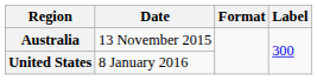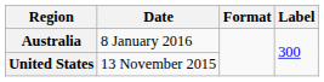 <table class="wikitable sortable plainrowheaders">
 <tr>
 <th scope="col">Region</th>
 <th scope="col">Date</th>
 <th scope="col">Format</th>
 <th scope="col">Label</th>
 </tr>
 <tr>
 <th scope="row">Australia</th>
-<td>13 November 2015</td>
+<td>8 January 2016</td>
 <td rowspan="2"></td>
 <td rowspan="2"><a href='#'>300</a></td>
 </tr>
 <tr>
 <th scope="row">United States</th>
-<td>8 January 2016</td>
+<td>13 November 2015</td>
 </tr>
 </table>
